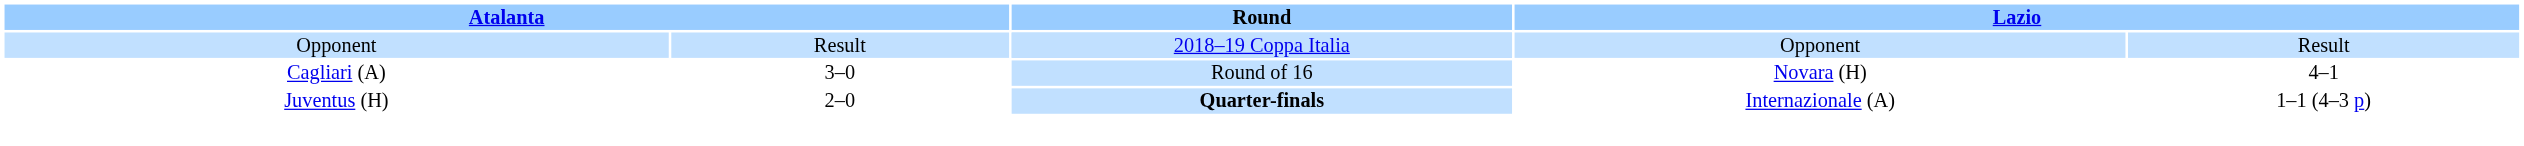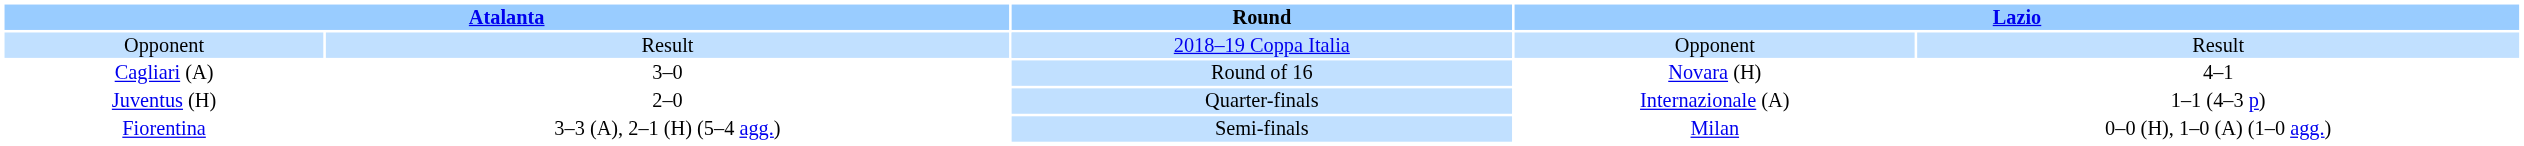 <table width="100%" style="text-align:center">
 <tr valign=top bgcolor=#99ccff>
 <th colspan=2 style="width:40%"><a href='#'>Atalanta</a></th>
 <th>Round</th>
 <th colspan=2 style="width:40%"><a href='#'>Lazio</a></th>
 </tr>
 <tr valign=top bgcolor=#c1e0ff>
 <td>Opponent</td>
 <td>Result</td>
 <td bgcolor=#c1e0ff><a href='#'>2018–19 Coppa Italia</a></td>
 <td>Opponent</td>
 <td>Result</td>
 </tr>
 <tr>
 <td><a href='#'>Cagliari</a> (A)</td>
 <td>3–0</td>
 <td bgcolor=#c1e0ff>Round of 16</td>
 <td><a href='#'>Novara</a> (H)</td>
 <td>4–1</td>
 </tr>
 <tr>
 <td><a href='#'>Juventus</a> (H)</td>
 <td>2–0</td>
-<td bgcolor=#c1e0ff><strong>Quarter-finals</strong></td>
+<td bgcolor=#c1e0ff>Quarter-finals</td>
 <td><a href='#'>Internazionale</a> (A)</td>
 <td>1–1 (4–3 <a href='#'>p</a>)</td>
 </tr>
+<tr>
+<td><a href='#'>Fiorentina</a></td>
+<td>3–3 (A), 2–1 (H) (5–4 <a href='#'>agg.</a>)</td>
+<td bgcolor=#c1e0ff>Semi-finals</td>
+<td><a href='#'>Milan</a></td>
+<td>0–0 (H), 1–0 (A) (1–0 <a href='#'>agg.</a>)</td>
+</tr>
 </table>
